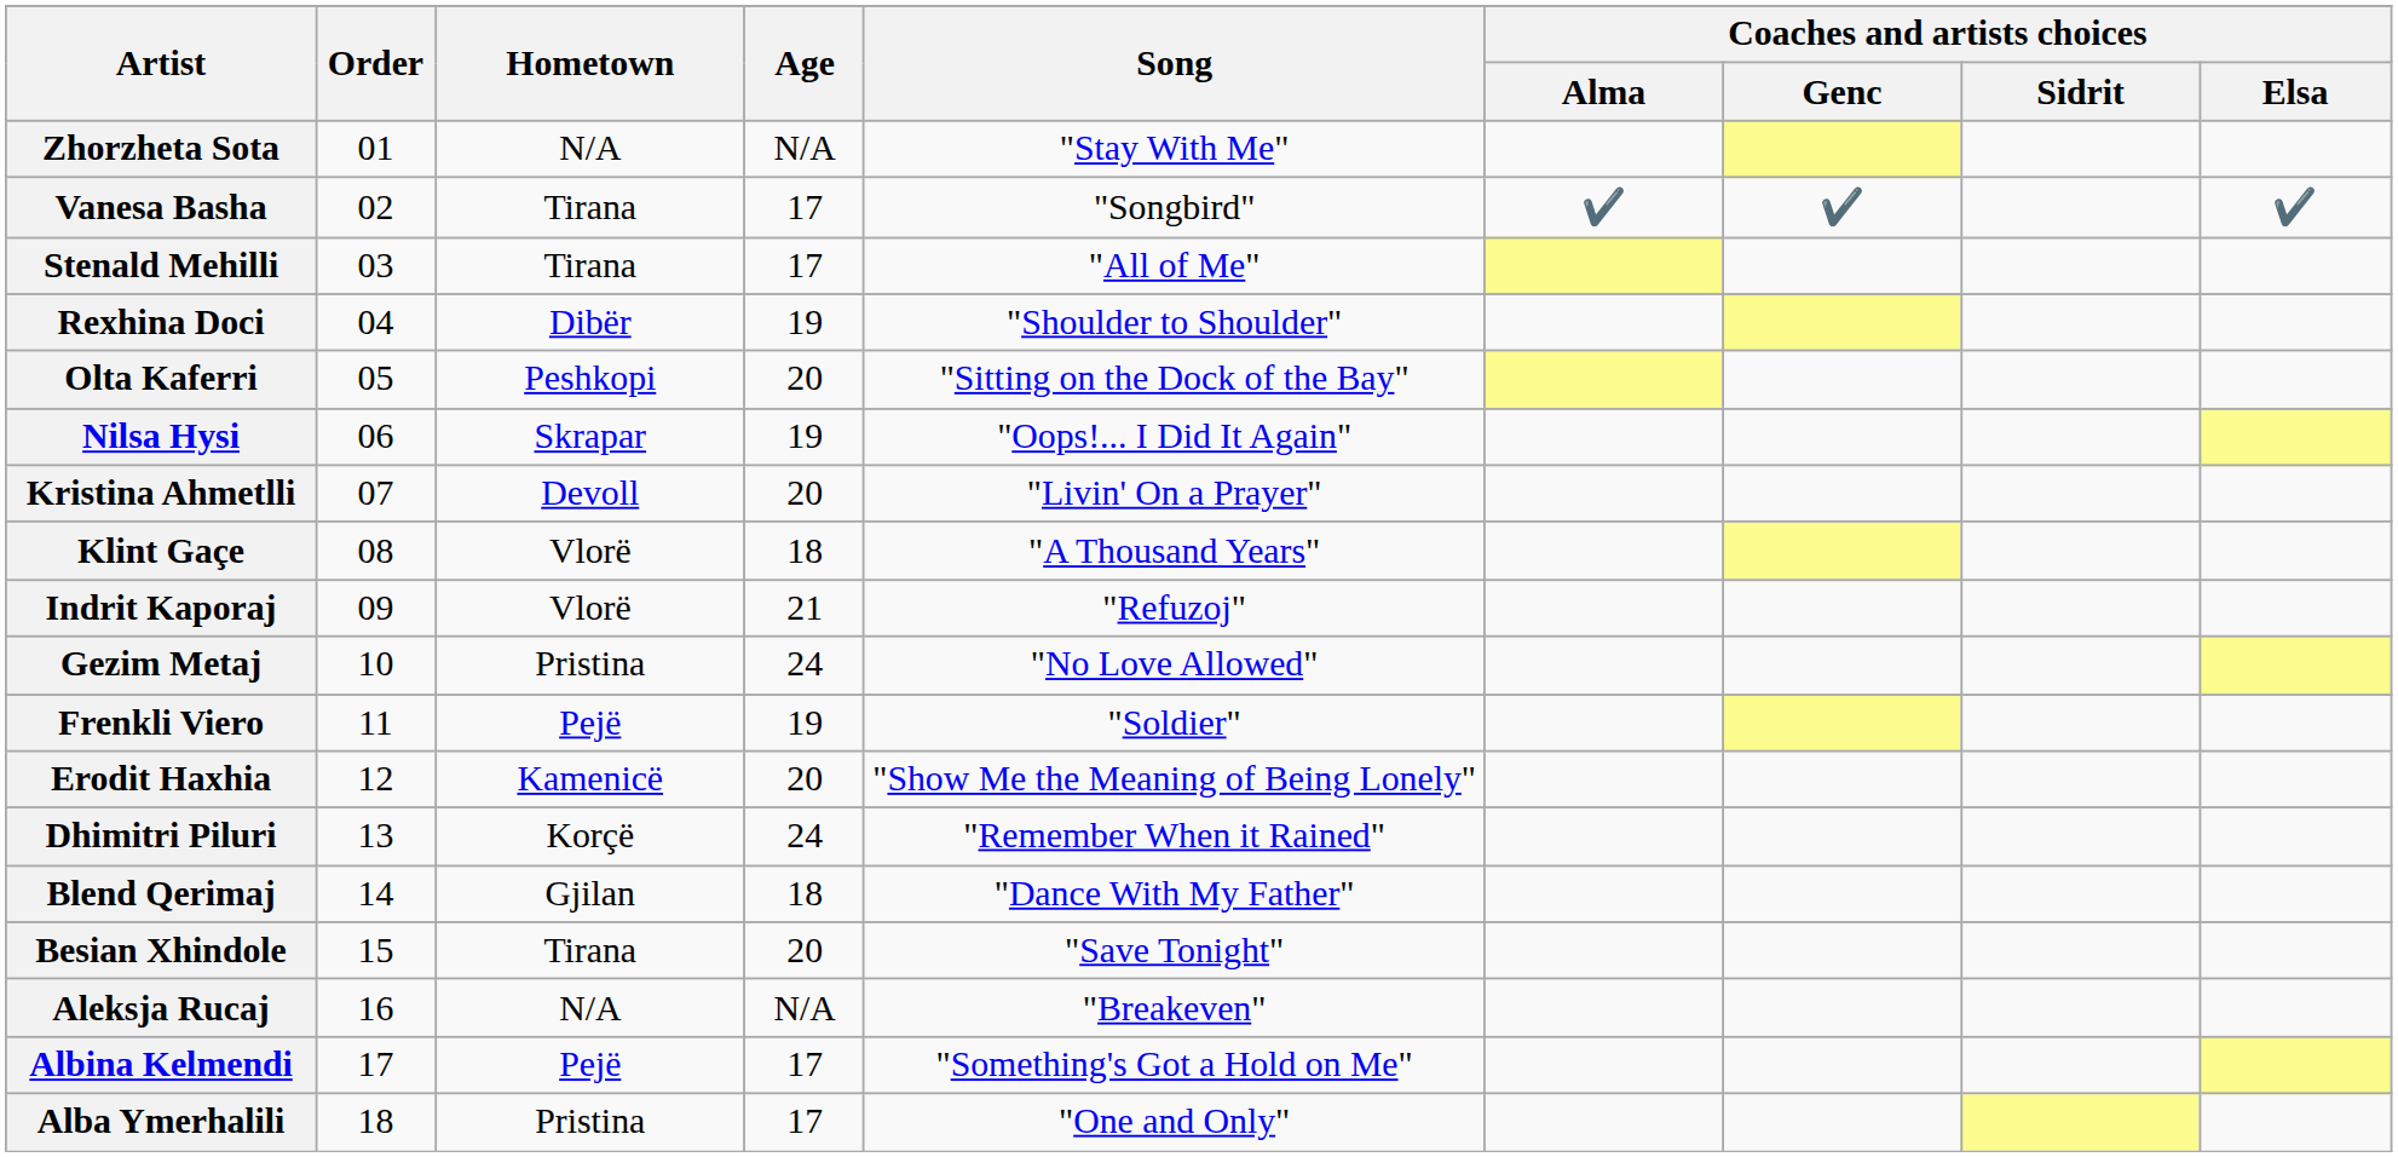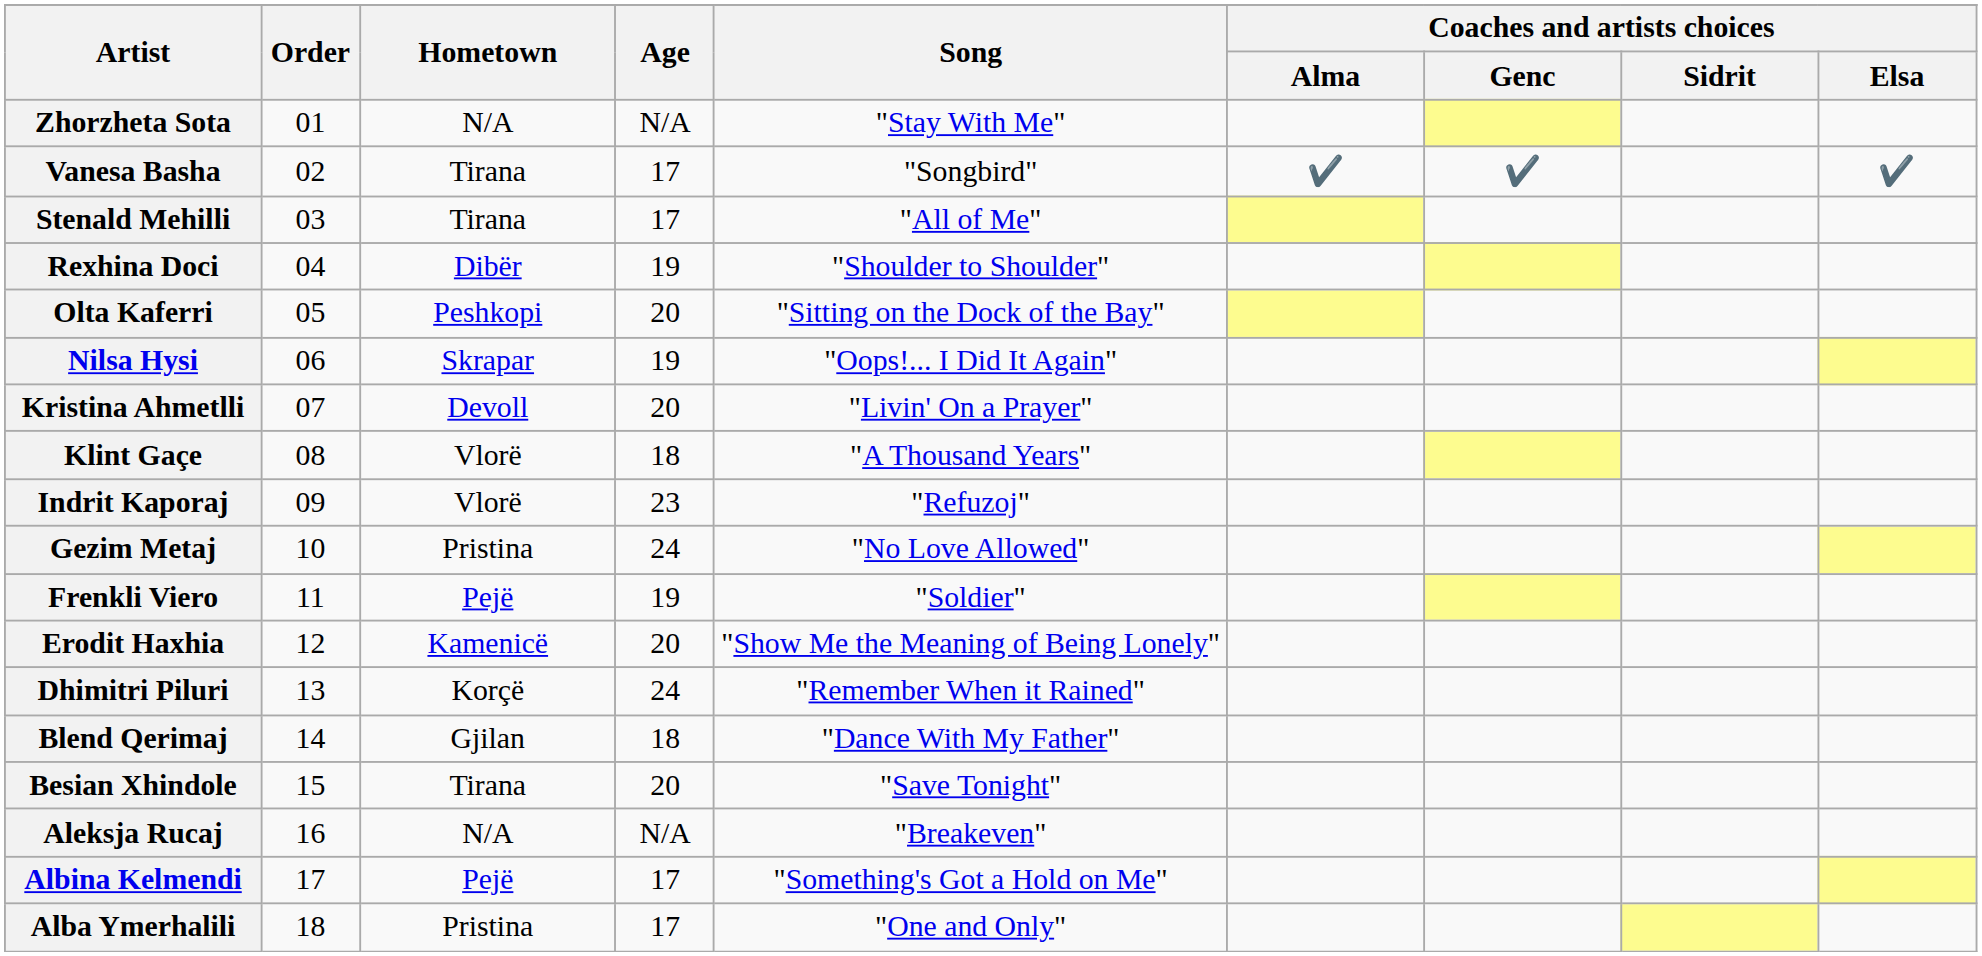 <table class="wikitable plainrowheaders" style="text-align:center;">
 <tr>
 </tr>
 <tr>
 <th scope="col" rowspan="2" style="width:13%;">Artist</th>
 <th scope="col" rowspan="2" style="width:05%;">Order</th>
 <th scope="col" rowspan="2" style="width:13%;">Hometown</th>
 <th scope="col" rowspan="2" style="width:05%;">Age</th>
 <th scope="col" rowspan="2" style="width:26%;">Song</th>
 <th colspan="4" style="width:40%;">Coaches and artists choices</th>
 </tr>
 <tr>
 <th style="width:10%;">Alma</th>
 <th style="width:10%;">Genc</th>
 <th style="width:10%;">Sidrit</th>
 <th style="width:10%;">Elsa</th>
 </tr>
 <tr>
 <th scope="row">Zhorzheta Sota</th>
 <td>01</td>
 <td>N/A</td>
 <td>N/A</td>
 <td>"<a href='#'>Stay With Me</a>"</td>
 <td></td>
 <td style="background:#fdfc8f;"><strong></strong></td>
 <td></td>
 <td></td>
 </tr>
 <tr>
 <th scope="row">Vanesa Basha</th>
 <td>02</td>
 <td>Tirana</td>
 <td>17</td>
 <td>"Songbird"</td>
 <td>✔️</td>
 <td>✔️</td>
 <td></td>
 <td>✔️</td>
 </tr>
 <tr>
 <th scope="row">Stenald Mehilli</th>
 <td>03</td>
 <td>Tirana</td>
 <td>17</td>
 <td>"<a href='#'>All of Me</a>"</td>
 <td style="background:#fdfc8f;"><strong></strong></td>
 <td></td>
 <td></td>
 <td></td>
 </tr>
 <tr>
 <th scope="row">Rexhina Doci</th>
 <td>04</td>
 <td><a href='#'>Dibër</a></td>
 <td>19</td>
 <td>"<a href='#'>Shoulder to Shoulder</a>"</td>
 <td></td>
 <td style="background:#fdfc8f;"><strong></strong></td>
 <td></td>
 <td></td>
 </tr>
 <tr>
 <th scope="row">Olta Kaferri</th>
 <td>05</td>
 <td><a href='#'>Peshkopi</a></td>
 <td>20</td>
 <td>"<a href='#'>Sitting on the Dock of the Bay</a>"</td>
 <td style="background:#fdfc8f;"><strong></strong></td>
 <td></td>
 <td></td>
 <td></td>
 </tr>
 <tr>
 <th scope="row"><a href='#'>Nilsa Hysi</a></th>
 <td>06</td>
 <td><a href='#'>Skrapar</a></td>
 <td>19</td>
 <td>"<a href='#'>Oops!... I Did It Again</a>"</td>
 <td><strong></strong></td>
 <td></td>
 <td></td>
 <td style="background:#fdfc8f;"><strong></strong></td>
 </tr>
 <tr>
 <th scope="row">Kristina Ahmetlli</th>
 <td>07</td>
 <td><a href='#'>Devoll</a></td>
 <td>20</td>
 <td>"<a href='#'>Livin' On a Prayer</a>"</td>
 <td></td>
 <td></td>
 <td></td>
 <td></td>
 </tr>
 <tr>
 <th scope="row">Klint Gaçe</th>
 <td>08</td>
 <td>Vlorë</td>
 <td>18</td>
 <td>"<a href='#'>A Thousand Years</a>"</td>
 <td><strong></strong></td>
 <td style="background:#fdfc8f;"><strong></strong></td>
 <td></td>
 <td></td>
 </tr>
 <tr>
 <th scope="row">Indrit Kaporaj</th>
 <td>09</td>
 <td>Vlorë</td>
-<td>21</td>
+<td>23</td>
 <td>"<a href='#'>Refuzoj</a>"</td>
 <td></td>
 <td></td>
 <td></td>
 <td></td>
 </tr>
 <tr>
 <th scope="row">Gezim Metaj</th>
 <td>10</td>
 <td>Pristina</td>
 <td>24</td>
 <td>"<a href='#'>No Love Allowed</a>"</td>
 <td></td>
 <td></td>
 <td></td>
 <td style="background:#fdfc8f;"><strong></strong></td>
 </tr>
 <tr>
 <th scope="row">Frenkli Viero</th>
 <td>11</td>
 <td><a href='#'>Pejë</a></td>
 <td>19</td>
 <td>"<a href='#'>Soldier</a>"</td>
 <td><strong></strong></td>
 <td style="background:#fdfc8f;"><strong></strong></td>
 <td></td>
 <td><strong></strong></td>
 </tr>
 <tr>
 <th scope="row">Erodit Haxhia</th>
 <td>12</td>
 <td><a href='#'>Kamenicë</a></td>
 <td>20</td>
 <td>"<a href='#'>Show Me the Meaning of Being Lonely</a>"</td>
 <td></td>
 <td></td>
 <td></td>
 <td></td>
 </tr>
 <tr>
 <th scope="row">Dhimitri Piluri</th>
 <td>13</td>
 <td>Korçë</td>
 <td>24</td>
 <td>"<a href='#'>Remember When it Rained</a>"</td>
 <td></td>
 <td></td>
 <td></td>
 <td></td>
 </tr>
 <tr>
 <th scope="row">Blend Qerimaj</th>
 <td>14</td>
 <td>Gjilan</td>
 <td>18</td>
 <td>"<a href='#'>Dance With My Father</a>"</td>
 <td></td>
 <td></td>
 <td></td>
 <td></td>
 </tr>
 <tr>
 <th scope="row">Besian Xhindole</th>
 <td>15</td>
 <td>Tirana</td>
 <td>20</td>
 <td>"<a href='#'>Save Tonight</a>"</td>
 <td></td>
 <td></td>
 <td></td>
 <td></td>
 </tr>
 <tr>
 <th scope="row">Aleksja Rucaj</th>
 <td>16</td>
 <td>N/A</td>
 <td>N/A</td>
 <td>"<a href='#'>Breakeven</a>"</td>
 <td></td>
 <td></td>
 <td></td>
 <td></td>
 </tr>
 <tr>
 <th scope="row"><a href='#'>Albina Kelmendi</a></th>
 <td>17</td>
 <td><a href='#'>Pejë</a></td>
 <td>17</td>
 <td>"<a href='#'>Something's Got a Hold on Me</a>"</td>
 <td><strong></strong></td>
 <td><strong></strong></td>
 <td><strong></strong></td>
 <td style="background:#fdfc8f;"><strong></strong></td>
 </tr>
 <tr>
 <th scope="row">Alba Ymerhalili</th>
 <td>18</td>
 <td>Pristina</td>
 <td>17</td>
 <td>"<a href='#'>One and Only</a>"</td>
 <td><strong></strong></td>
 <td><strong></strong></td>
 <td style="background:#fdfc8f;"><strong></strong></td>
 <td><strong></strong></td>
 </tr>
 </table>
